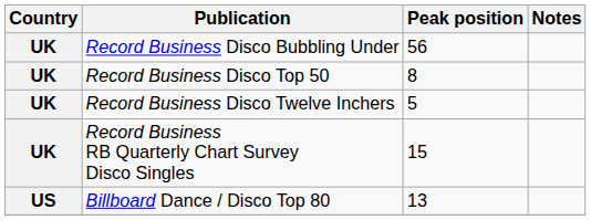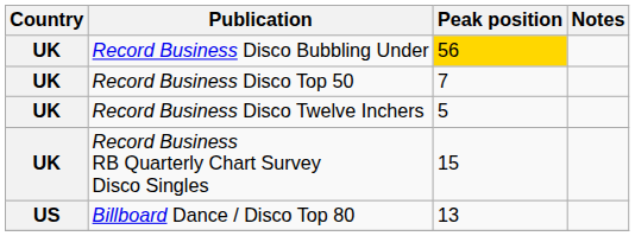 <table class="wikitable sortable plainrowheaders">
 <tr>
 <th scope="col" class="unsortable">Country</th>
 <th scope="col">Publication</th>
 <th scope="col">Peak position</th>
 <th scope="col" class="unsortable">Notes</th>
 </tr>
 <tr>
 <th scope="row">UK</th>
 <td><em><a href='#'>Record Business</a></em> Disco Bubbling Under</td>
-<td>56</td>
+<td style="background: gold;">56</td>
 <td></td>
 </tr>
 <tr>
 <th scope="row">UK</th>
 <td><em>Record Business</em> Disco Top 50</td>
-<td>8</td>
+<td>7</td>
 <td></td>
 </tr>
 <tr>
 <th scope="row">UK</th>
 <td><em>Record Business</em> Disco Twelve Inchers</td>
 <td>5</td>
 <td></td>
 </tr>
 <tr>
 <th scope="row">UK</th>
 <td><em>Record Business</em><br>RB Quarterly Chart Survey<br>Disco Singles</td>
 <td>15</td>
 <td></td>
 </tr>
 <tr>
 <th scope="row">US</th>
 <td><em><a href='#'>Billboard</a></em> Dance / Disco Top 80</td>
 <td>13</td>
 <td></td>
 </tr>
 <tr>
 </tr>
 </table>
